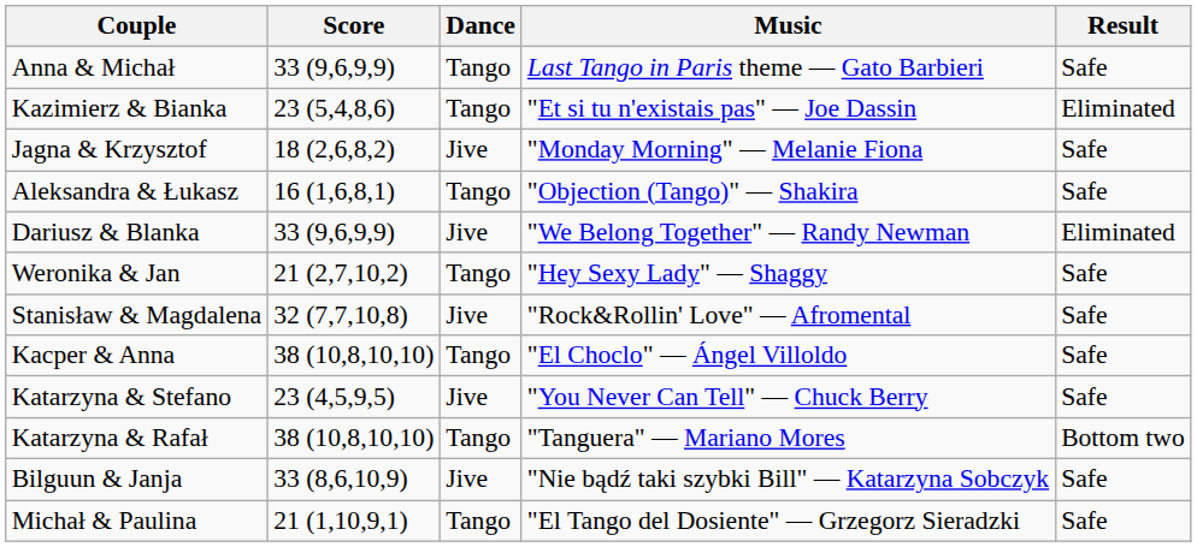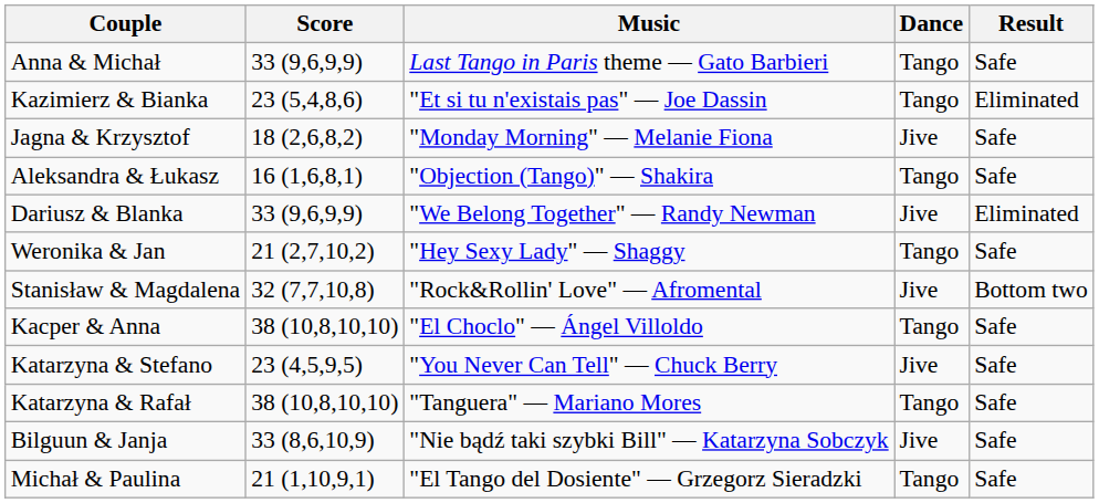 <table class="wikitable">
 <tr>
 <th>Couple</th>
 <th>Score</th>
+<th>Music</th>
 <th>Dance</th>
-<th>Music</th>
 <th>Result</th>
 </tr>
 <tr>
 <td>Anna & Michał</td>
 <td>33 (9,6,9,9)</td>
+<td><em><a href='#'>Last Tango in Paris</a></em> theme — <a href='#'>Gato Barbieri</a></td>
 <td>Tango</td>
-<td><em><a href='#'>Last Tango in Paris</a></em> theme — <a href='#'>Gato Barbieri</a></td>
 <td>Safe</td>
 </tr>
 <tr>
 <td>Kazimierz & Bianka</td>
 <td>23 (5,4,8,6)</td>
+<td>"<a href='#'>Et si tu n'existais pas</a>" — <a href='#'>Joe Dassin</a></td>
 <td>Tango</td>
-<td>"<a href='#'>Et si tu n'existais pas</a>" — <a href='#'>Joe Dassin</a></td>
 <td>Eliminated</td>
 </tr>
 <tr>
 <td>Jagna & Krzysztof</td>
 <td>18 (2,6,8,2)</td>
+<td>"<a href='#'>Monday Morning</a>" — <a href='#'>Melanie Fiona</a></td>
 <td>Jive</td>
-<td>"<a href='#'>Monday Morning</a>" — <a href='#'>Melanie Fiona</a></td>
 <td>Safe</td>
 </tr>
 <tr>
 <td>Aleksandra & Łukasz</td>
 <td>16 (1,6,8,1)</td>
+<td>"<a href='#'>Objection (Tango)</a>" — <a href='#'>Shakira</a></td>
 <td>Tango</td>
-<td>"<a href='#'>Objection (Tango)</a>" — <a href='#'>Shakira</a></td>
 <td>Safe</td>
 </tr>
 <tr>
 <td>Dariusz & Blanka</td>
 <td>33 (9,6,9,9)</td>
+<td>"<a href='#'>We Belong Together</a>" — <a href='#'>Randy Newman</a></td>
 <td>Jive</td>
-<td>"<a href='#'>We Belong Together</a>" — <a href='#'>Randy Newman</a></td>
 <td>Eliminated</td>
 </tr>
 <tr>
 <td>Weronika & Jan</td>
 <td>21 (2,7,10,2)</td>
+<td>"<a href='#'>Hey Sexy Lady</a>" — <a href='#'>Shaggy</a></td>
 <td>Tango</td>
-<td>"<a href='#'>Hey Sexy Lady</a>" — <a href='#'>Shaggy</a></td>
 <td>Safe</td>
 </tr>
 <tr>
 <td>Stanisław & Magdalena</td>
 <td>32 (7,7,10,8)</td>
+<td>"Rock&Rollin' Love" — <a href='#'>Afromental</a></td>
 <td>Jive</td>
-<td>"Rock&Rollin' Love" — <a href='#'>Afromental</a></td>
-<td>Safe</td>
+<td>Bottom two</td>
 </tr>
 <tr>
 <td>Kacper & Anna</td>
 <td>38 (10,8,10,10)</td>
+<td>"<a href='#'>El Choclo</a>" — <a href='#'>Ángel Villoldo</a></td>
 <td>Tango</td>
-<td>"<a href='#'>El Choclo</a>" — <a href='#'>Ángel Villoldo</a></td>
 <td>Safe</td>
 </tr>
 <tr>
 <td>Katarzyna & Stefano</td>
 <td>23 (4,5,9,5)</td>
+<td>"<a href='#'>You Never Can Tell</a>" — <a href='#'>Chuck Berry</a></td>
 <td>Jive</td>
-<td>"<a href='#'>You Never Can Tell</a>" — <a href='#'>Chuck Berry</a></td>
 <td>Safe</td>
 </tr>
 <tr>
 <td>Katarzyna & Rafał</td>
 <td>38 (10,8,10,10)</td>
+<td>"Tanguera" — <a href='#'>Mariano Mores</a></td>
 <td>Tango</td>
-<td>"Tanguera" — <a href='#'>Mariano Mores</a></td>
-<td>Bottom two</td>
+<td>Safe</td>
 </tr>
 <tr>
 <td>Bilguun & Janja</td>
 <td>33 (8,6,10,9)</td>
+<td>"Nie bądź taki szybki Bill" — <a href='#'>Katarzyna Sobczyk</a></td>
 <td>Jive</td>
-<td>"Nie bądź taki szybki Bill" — <a href='#'>Katarzyna Sobczyk</a></td>
 <td>Safe</td>
 </tr>
 <tr>
 <td>Michał & Paulina</td>
 <td>21 (1,10,9,1)</td>
+<td>"El Tango del Dosiente" — Grzegorz Sieradzki</td>
 <td>Tango</td>
-<td>"El Tango del Dosiente" — Grzegorz Sieradzki</td>
 <td>Safe</td>
 </tr>
 </table>
